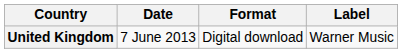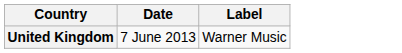 <table class="wikitable plainrowheaders">
 <tr>
 <th scope="col">Country</th>
 <th scope="col">Date</th>
-<th scope="col">Format</th>
 <th scope="col">Label</th>
 </tr>
 <tr>
 <th scope="row">United Kingdom</th>
 <td>7 June 2013</td>
-<td>Digital download</td>
 <td>Warner Music</td>
 </tr>
 </table>
